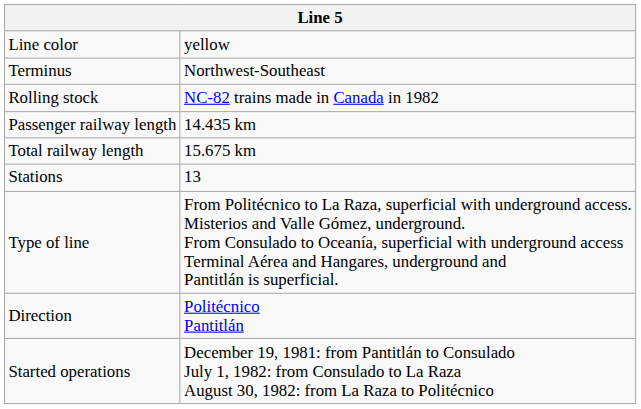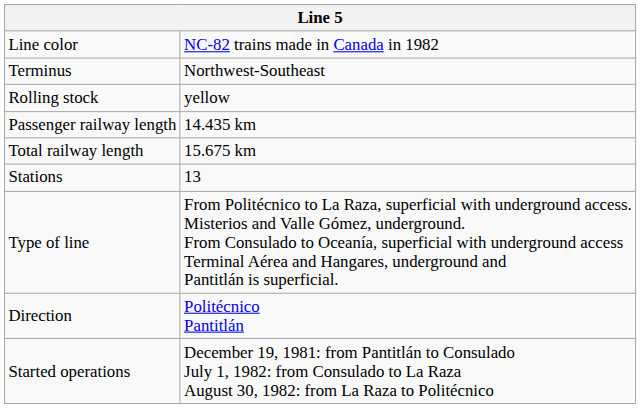 <table class="wikitable">
 <tr style="background:#efefef;">
 <th Colspan=2>Line 5</th>
 </tr>
 <tr>
 <td>Line color</td>
-<td>yellow</td>
+<td><a href='#'>NC-82</a> trains made in <a href='#'>Canada</a> in 1982</td>
 </tr>
 <tr>
 <td>Terminus</td>
 <td>Northwest-Southeast</td>
 </tr>
 <tr>
 <td>Rolling stock</td>
-<td><a href='#'>NC-82</a> trains made in <a href='#'>Canada</a> in 1982</td>
+<td>yellow</td>
 </tr>
 <tr>
 <td>Passenger railway length</td>
 <td>14.435 km</td>
 </tr>
 <tr>
 <td>Total railway length</td>
 <td>15.675 km</td>
 </tr>
 <tr>
 <td>Stations</td>
 <td>13</td>
 </tr>
 <tr>
 <td>Type of line</td>
 <td>From Politécnico to La Raza, superficial with underground access.<br>Misterios and Valle Gómez, underground.<br>From Consulado to Oceanía, superficial with underground access<br>Terminal Aérea and Hangares, underground and <br>Pantitlán is superficial.</td>
 </tr>
 <tr>
 <td>Direction</td>
 <td><a href='#'>Politécnico</a> <br><a href='#'>Pantitlán</a></td>
 </tr>
 <tr>
 <td>Started operations</td>
 <td>December 19, 1981: from Pantitlán to Consulado <br>July 1, 1982: from Consulado to La Raza <br>August 30, 1982: from La Raza to Politécnico</td>
 </tr>
 </table>
